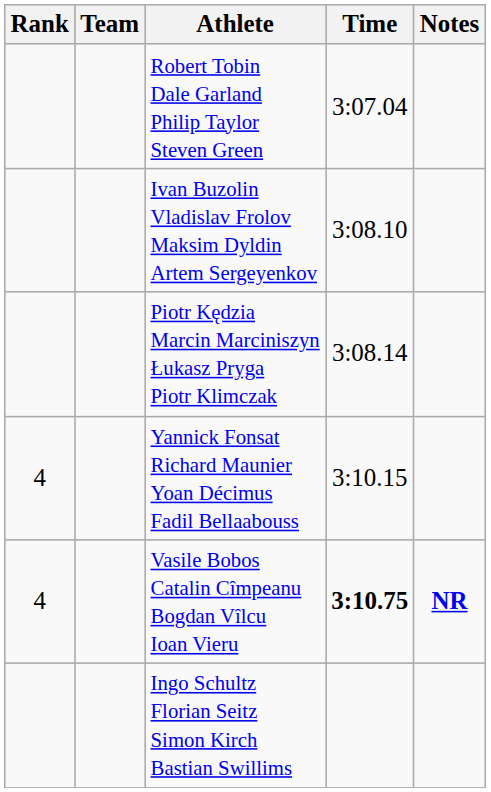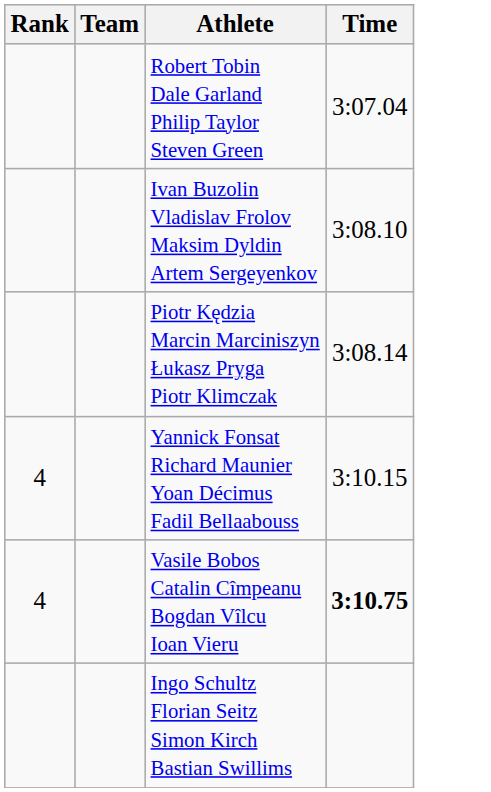 <table class="wikitable sortable" style="text-align:center">
 <tr>
 <th>Rank</th>
 <th>Team</th>
 <th>Athlete</th>
 <th>Time</th>
-<th>Notes</th>
 </tr>
 <tr>
 <td></td>
 <td align=left></td>
 <td align=left><small><a href='#'>Robert Tobin</a><br><a href='#'>Dale Garland</a><br><a href='#'>Philip Taylor</a><br><a href='#'>Steven Green</a></small></td>
 <td>3:07.04</td>
-<td></td>
 </tr>
 <tr>
 <td></td>
 <td align=left></td>
 <td align=left><small><a href='#'>Ivan Buzolin</a><br><a href='#'>Vladislav Frolov</a><br><a href='#'>Maksim Dyldin</a><br><a href='#'>Artem Sergeyenkov</a></small></td>
 <td>3:08.10</td>
-<td></td>
 </tr>
 <tr>
 <td></td>
 <td align=left></td>
 <td align=left><small><a href='#'>Piotr Kędzia</a><br><a href='#'>Marcin Marciniszyn</a><br><a href='#'>Łukasz Pryga</a><br><a href='#'>Piotr Klimczak</a></small></td>
 <td>3:08.14</td>
-<td></td>
 </tr>
 <tr>
 <td>4</td>
 <td align=left></td>
 <td align=left><small><a href='#'>Yannick Fonsat</a><br><a href='#'>Richard Maunier</a><br><a href='#'>Yoan Décimus</a><br><a href='#'>Fadil Bellaabouss</a></small></td>
 <td>3:10.15</td>
-<td></td>
 </tr>
 <tr>
 <td>4</td>
 <td align=left></td>
 <td align=left><small><a href='#'>Vasile Bobos</a><br><a href='#'>Catalin Cîmpeanu</a><br><a href='#'>Bogdan Vîlcu</a><br><a href='#'>Ioan Vieru</a></small></td>
 <td><strong>3:10.75</strong></td>
-<td><strong><a href='#'>NR</a></strong></td>
 </tr>
 <tr>
 <td></td>
 <td align=left></td>
 <td align=left><small><a href='#'>Ingo Schultz</a><br><a href='#'>Florian Seitz</a><br><a href='#'>Simon Kirch</a><br><a href='#'>Bastian Swillims</a></small></td>
 <td></td>
-<td></td>
 </tr>
 </table>
